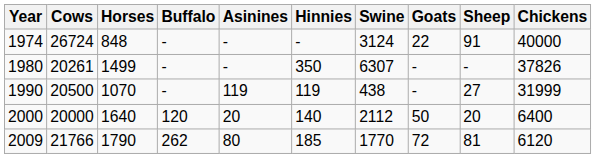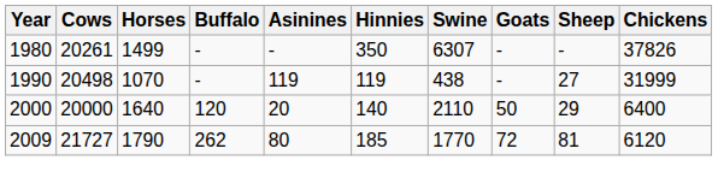 <table class="wikitable">
 <tr>
 <th>Year</th>
 <th>Cows</th>
 <th>Horses</th>
 <th>Buffalo</th>
 <th>Asinines</th>
 <th>Hinnies</th>
 <th>Swine</th>
 <th>Goats</th>
 <th>Sheep</th>
 <th>Chickens</th>
-</tr>
-<tr>
-<td>1974</td>
-<td>26724</td>
-<td>848</td>
-<td>-</td>
-<td>-</td>
-<td>-</td>
-<td>3124</td>
-<td>22</td>
-<td>91</td>
-<td>40000</td>
 </tr>
 <tr>
 <td>1980</td>
 <td>20261</td>
 <td>1499</td>
 <td>-</td>
 <td>-</td>
 <td>350</td>
 <td>6307</td>
 <td>-</td>
 <td>-</td>
 <td>37826</td>
 </tr>
 <tr>
 <td>1990</td>
-<td>20500</td>
+<td>20498</td>
 <td>1070</td>
 <td>-</td>
 <td>119</td>
 <td>119</td>
 <td>438</td>
 <td>-</td>
 <td>27</td>
 <td>31999</td>
 </tr>
 <tr>
 <td>2000</td>
 <td>20000</td>
 <td>1640</td>
 <td>120</td>
 <td>20</td>
 <td>140</td>
-<td>2112</td>
+<td>2110</td>
 <td>50</td>
-<td>20</td>
+<td>29</td>
 <td>6400</td>
 </tr>
 <tr>
 <td>2009</td>
-<td>21766</td>
+<td>21727</td>
 <td>1790</td>
 <td>262</td>
 <td>80</td>
 <td>185</td>
 <td>1770</td>
 <td>72</td>
 <td>81</td>
 <td>6120</td>
 </tr>
 </table>
